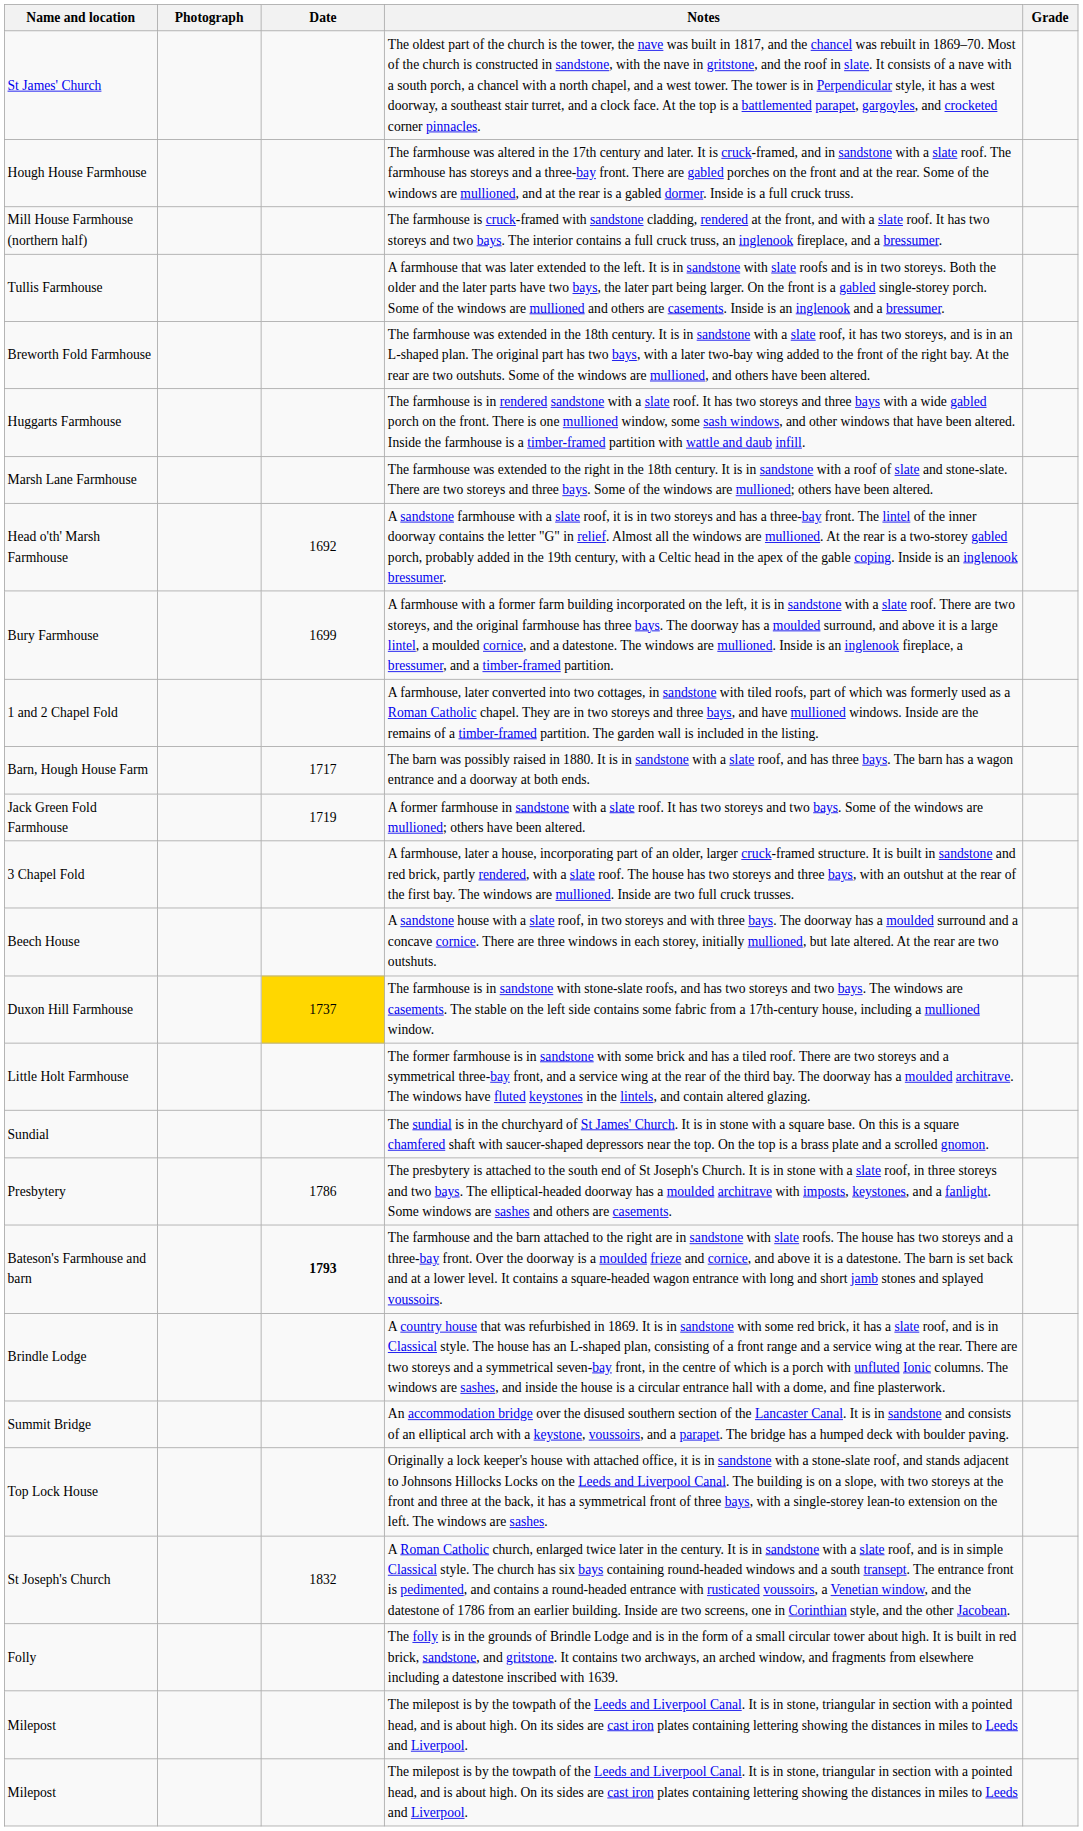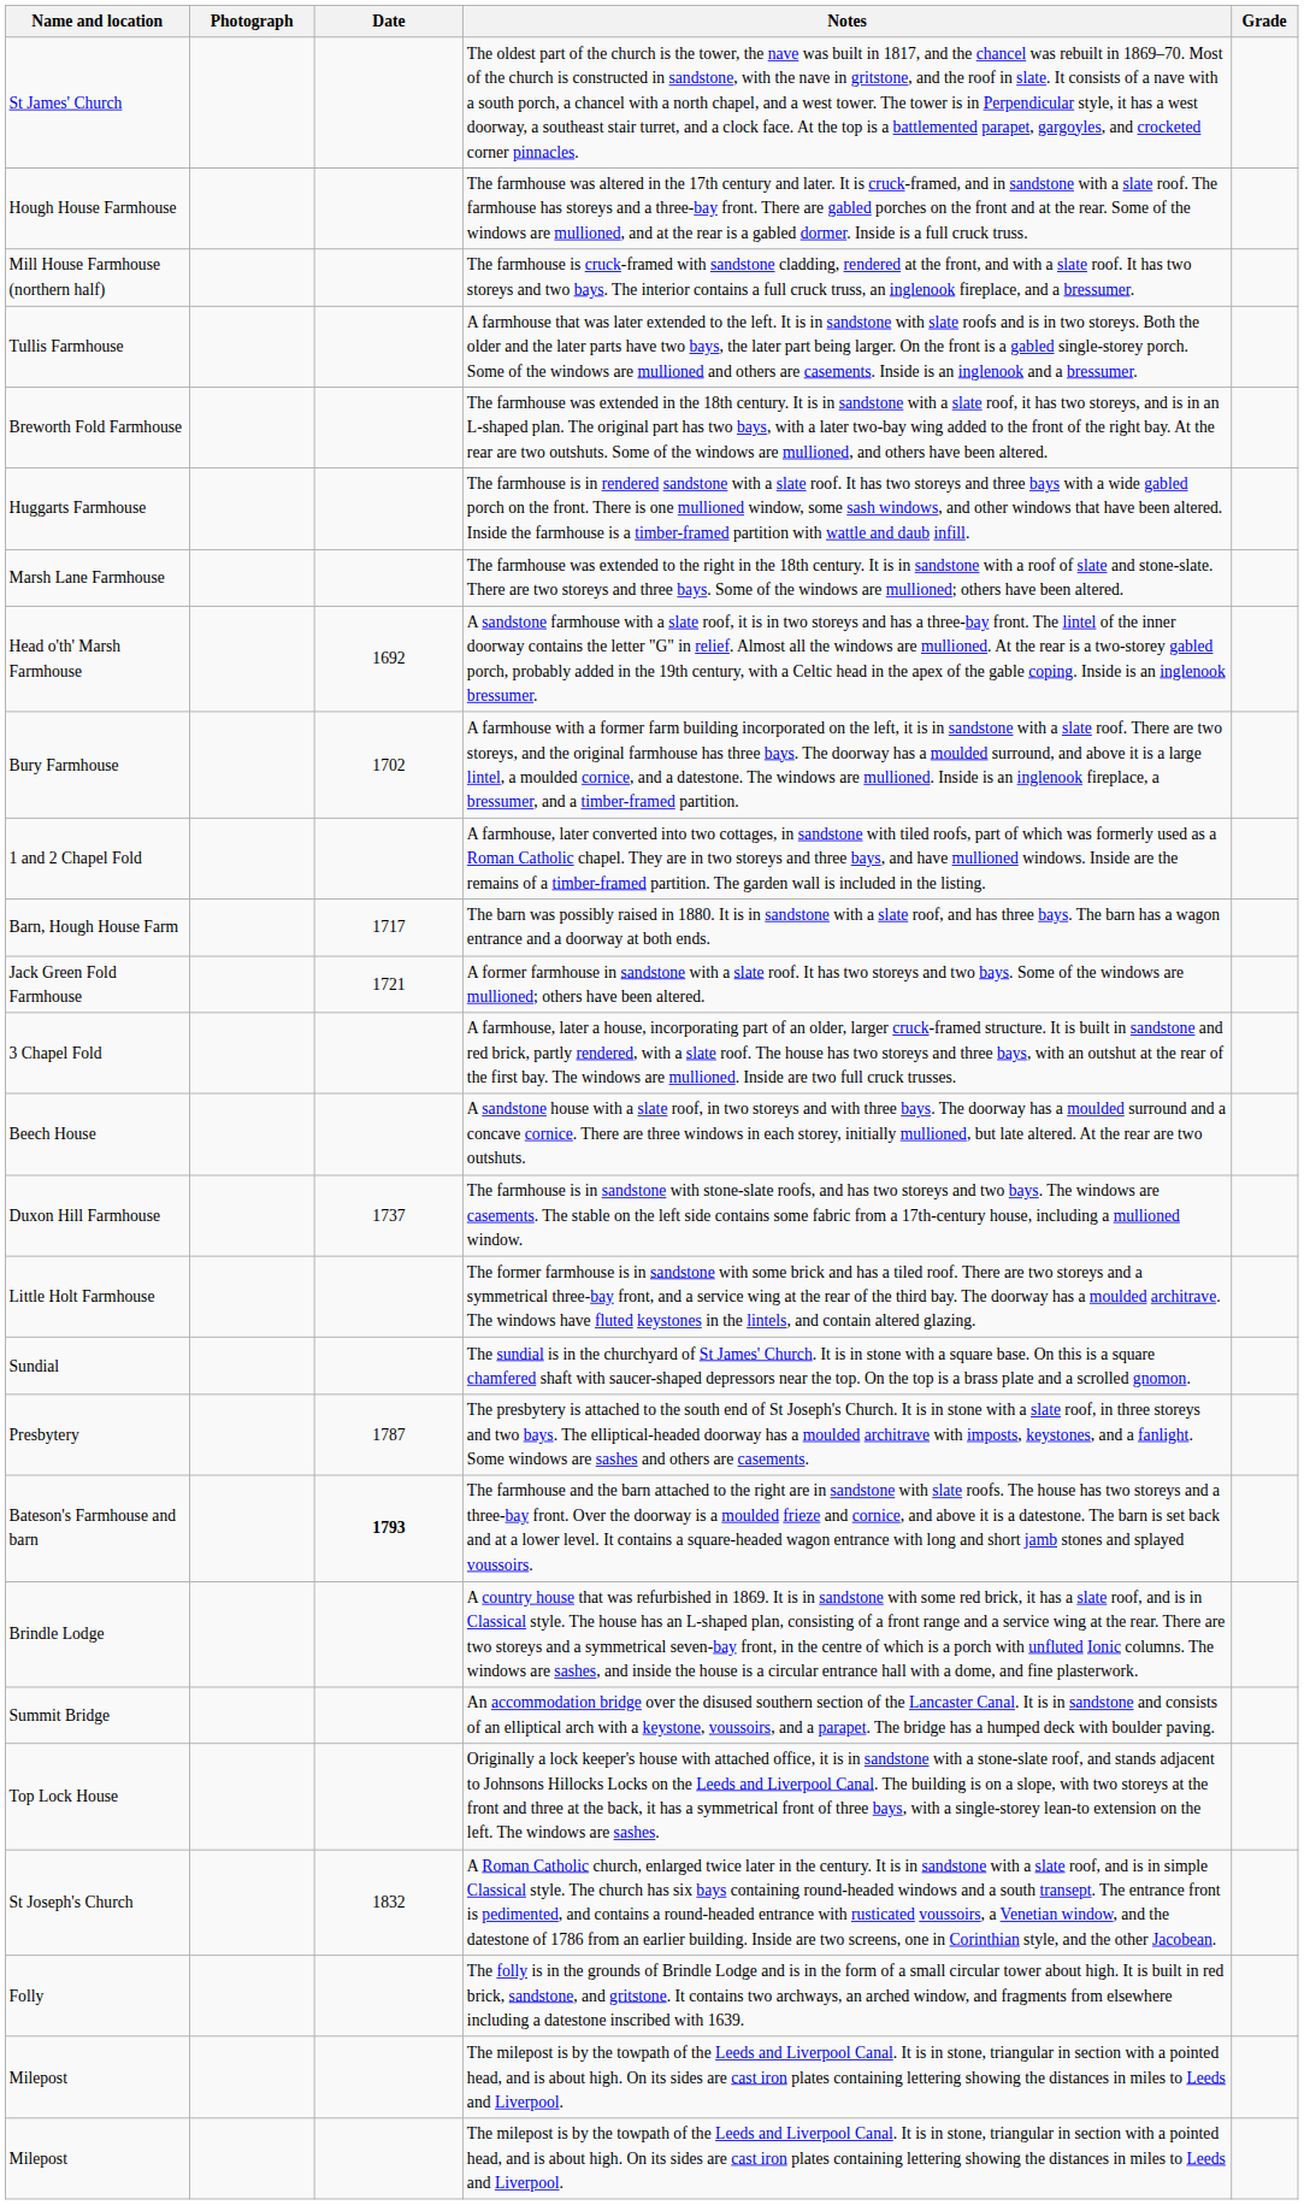 <table class="wikitable sortable plainrowheaders" style="width:100%;border:0px;text-align:left;line-height:150%;">
 <tr>
 <th scope="col"  style="width:150px">Name and location</th>
 <th scope="col"  style="width:100px" class="unsortable">Photograph</th>
 <th scope="col"  style="width:120px">Date</th>
 <th scope="col"  style="width:650px" class="unsortable">Notes</th>
 <th scope="col"  style="width:50px">Grade</th>
 </tr>
 <tr>
 <td><a href='#'>St James' Church</a><br><small></small></td>
 <td></td>
 <td align="center"></td>
 <td>The oldest part of the church is the tower, the <a href='#'>nave</a> was built in 1817, and the <a href='#'>chancel</a> was rebuilt in 1869–70.  Most of the church is constructed in <a href='#'>sandstone</a>, with the nave in <a href='#'>gritstone</a>, and the roof in <a href='#'>slate</a>.  It consists of a nave with a south porch, a chancel with a north chapel, and a west tower.  The tower is in <a href='#'>Perpendicular</a> style, it has a west doorway, a southeast stair turret, and a clock face.  At the top is a <a href='#'>battlemented</a> <a href='#'>parapet</a>, <a href='#'>gargoyles</a>, and <a href='#'>crocketed</a> corner <a href='#'>pinnacles</a>.</td>
 <td align="center" ></td>
 </tr>
 <tr>
 <td>Hough House Farmhouse<br><small></small></td>
 <td></td>
 <td align="center"></td>
 <td>The farmhouse was altered in the 17th century and later.  It is <a href='#'>cruck</a>-framed, and in <a href='#'>sandstone</a> with a <a href='#'>slate</a> roof.  The farmhouse has  storeys and a three-<a href='#'>bay</a> front.  There are <a href='#'>gabled</a> porches on the front and at the rear.  Some of the windows are <a href='#'>mullioned</a>, and at the rear is a gabled <a href='#'>dormer</a>.  Inside is a full cruck truss.</td>
 <td align="center" ></td>
 </tr>
 <tr>
 <td>Mill House Farmhouse (northern half)<br><small></small></td>
 <td></td>
 <td align="center"></td>
 <td>The farmhouse is <a href='#'>cruck</a>-framed with <a href='#'>sandstone</a> cladding, <a href='#'>rendered</a> at the front, and with a <a href='#'>slate</a> roof.  It has two storeys and two <a href='#'>bays</a>.  The interior contains a full cruck truss, an <a href='#'>inglenook</a> fireplace, and a <a href='#'>bressumer</a>.</td>
 <td align="center" ></td>
 </tr>
 <tr>
 <td>Tullis Farmhouse<br><small></small></td>
 <td></td>
 <td align="center"></td>
 <td>A farmhouse that was later extended to the left.  It is in <a href='#'>sandstone</a> with <a href='#'>slate</a> roofs and is in two storeys.  Both the older and the later parts have two <a href='#'>bays</a>, the later part being larger.  On the front is a <a href='#'>gabled</a> single-storey porch.  Some of the windows are <a href='#'>mullioned</a> and others are <a href='#'>casements</a>.  Inside is an <a href='#'>inglenook</a> and a <a href='#'>bressumer</a>.</td>
 <td align="center" ></td>
 </tr>
 <tr>
 <td>Breworth Fold Farmhouse<br><small></small></td>
 <td></td>
 <td align="center"></td>
 <td>The farmhouse was extended in the 18th century.  It is in <a href='#'>sandstone</a> with a <a href='#'>slate</a> roof, it has two storeys, and is in an L-shaped plan.  The original part has two <a href='#'>bays</a>, with a later two-bay wing added to the front of the right bay.  At the rear are two outshuts.  Some of the windows are <a href='#'>mullioned</a>, and others have been altered.</td>
 <td align="center" ></td>
 </tr>
 <tr>
 <td>Huggarts Farmhouse<br><small></small></td>
 <td></td>
 <td align="center"></td>
 <td>The farmhouse is in <a href='#'>rendered</a> <a href='#'>sandstone</a> with a <a href='#'>slate</a> roof.  It has two storeys and three <a href='#'>bays</a> with a wide <a href='#'>gabled</a> porch on the front.  There is one <a href='#'>mullioned</a> window, some <a href='#'>sash windows</a>, and other windows that have been altered.  Inside the farmhouse is a <a href='#'>timber-framed</a> partition with <a href='#'>wattle and daub</a> <a href='#'>infill</a>.</td>
 <td align="center" ></td>
 </tr>
 <tr>
 <td>Marsh Lane Farmhouse<br><small></small></td>
 <td></td>
 <td align="center"></td>
 <td>The farmhouse was extended to the right in the 18th century.  It is in <a href='#'>sandstone</a> with a roof of <a href='#'>slate</a> and stone-slate.  There are two storeys and three <a href='#'>bays</a>.  Some of the windows are <a href='#'>mullioned</a>; others have been altered.</td>
 <td align="center" ></td>
 </tr>
 <tr>
 <td>Head o'th' Marsh Farmhouse<br><small></small></td>
 <td></td>
 <td align="center">1692</td>
 <td>A <a href='#'>sandstone</a> farmhouse with a <a href='#'>slate</a> roof, it is in two storeys and has a three-<a href='#'>bay</a> front.  The <a href='#'>lintel</a> of the inner doorway contains the letter "G" in <a href='#'>relief</a>.  Almost all the windows are <a href='#'>mullioned</a>.  At the rear is a two-storey <a href='#'>gabled</a> porch, probably added in the 19th century, with a Celtic head in the apex of the gable <a href='#'>coping</a>.  Inside is an <a href='#'>inglenook</a> <a href='#'>bressumer</a>.</td>
 <td align="center" ></td>
 </tr>
 <tr>
 <td>Bury Farmhouse<br><small></small></td>
 <td></td>
-<td align="center">1699</td>
+<td align="center">1702</td>
 <td>A farmhouse with a former farm building incorporated on the left, it is in <a href='#'>sandstone</a> with a <a href='#'>slate</a> roof.  There are two storeys, and the original farmhouse has three <a href='#'>bays</a>.  The doorway has a <a href='#'>moulded</a> surround, and above it is a large <a href='#'>lintel</a>, a moulded <a href='#'>cornice</a>, and a datestone.  The windows are <a href='#'>mullioned</a>.  Inside is an <a href='#'>inglenook</a> fireplace, a <a href='#'>bressumer</a>, and a <a href='#'>timber-framed</a> partition.</td>
 <td align="center" ></td>
 </tr>
 <tr>
 <td>1 and 2 Chapel Fold<br><small></small></td>
 <td></td>
 <td align="center"></td>
 <td>A farmhouse, later converted into two cottages, in <a href='#'>sandstone</a> with tiled roofs, part of which was formerly used as a <a href='#'>Roman Catholic</a> chapel.  They are in two storeys and three <a href='#'>bays</a>, and have <a href='#'>mullioned</a> windows.  Inside are the remains of a <a href='#'>timber-framed</a> partition.  The garden wall is included in the listing.</td>
 <td align="center" ></td>
 </tr>
 <tr>
 <td>Barn, Hough House Farm<br><small></small></td>
 <td></td>
 <td align="center">1717</td>
 <td>The barn was possibly raised in 1880.  It is in <a href='#'>sandstone</a> with a <a href='#'>slate</a> roof, and has three <a href='#'>bays</a>.  The barn has a wagon entrance and a doorway at both ends.</td>
 <td align="center" ></td>
 </tr>
 <tr>
 <td>Jack Green Fold Farmhouse<br><small></small></td>
 <td></td>
-<td align="center">1719</td>
+<td align="center">1721</td>
 <td>A former farmhouse in <a href='#'>sandstone</a> with a <a href='#'>slate</a> roof.  It has two storeys and two <a href='#'>bays</a>.  Some of the windows are <a href='#'>mullioned</a>; others have been altered.</td>
 <td align="center" ></td>
 </tr>
 <tr>
 <td>3 Chapel Fold<br><small></small></td>
 <td></td>
 <td align="center"></td>
 <td>A farmhouse, later a house, incorporating part of an older, larger <a href='#'>cruck</a>-framed structure.  It is built in <a href='#'>sandstone</a> and red brick, partly <a href='#'>rendered</a>, with a <a href='#'>slate</a> roof.  The house has two storeys and three <a href='#'>bays</a>, with an outshut at the rear of the first bay.  The windows are <a href='#'>mullioned</a>.  Inside are two full cruck trusses.</td>
 <td align="center" ></td>
 </tr>
 <tr>
 <td>Beech House<br><small></small></td>
 <td></td>
 <td align="center"></td>
 <td>A <a href='#'>sandstone</a> house with a <a href='#'>slate</a> roof, in two storeys and with three <a href='#'>bays</a>.  The doorway has a <a href='#'>moulded</a> surround and a concave <a href='#'>cornice</a>.  There are three windows in each storey, initially <a href='#'>mullioned</a>, but late altered.  At the rear are two outshuts.</td>
 <td align="center" ></td>
 </tr>
 <tr>
 <td>Duxon Hill Farmhouse<br><small></small></td>
 <td></td>
-<td align="center" style="background: gold;">1737</td>
+<td align="center">1737</td>
 <td>The farmhouse is in <a href='#'>sandstone</a> with stone-slate roofs, and has two storeys and two <a href='#'>bays</a>.  The windows are <a href='#'>casements</a>.  The stable on the left side contains some fabric from a 17th-century house, including a <a href='#'>mullioned</a> window.</td>
 <td align="center" ></td>
 </tr>
 <tr>
 <td>Little Holt Farmhouse<br><small></small></td>
 <td></td>
 <td align="center"></td>
 <td>The former farmhouse is in <a href='#'>sandstone</a> with some brick and has a tiled roof.  There are two storeys and a symmetrical three-<a href='#'>bay</a> front, and a service wing at the rear of the third bay.  The doorway has a <a href='#'>moulded</a> <a href='#'>architrave</a>.  The windows have <a href='#'>fluted</a> <a href='#'>keystones</a> in the <a href='#'>lintels</a>, and contain altered glazing.</td>
 <td align="center" ></td>
 </tr>
 <tr>
 <td>Sundial<br><small></small></td>
 <td></td>
 <td align="center"></td>
 <td>The <a href='#'>sundial</a> is in the churchyard of <a href='#'>St James' Church</a>.  It is in stone with a square base.  On this is a square <a href='#'>chamfered</a> shaft with saucer-shaped depressors near the top.  On the top is a brass plate and a scrolled <a href='#'>gnomon</a>.</td>
 <td align="center" ></td>
 </tr>
 <tr>
 <td>Presbytery<br><small></small></td>
 <td></td>
-<td align="center">1786</td>
+<td align="center">1787</td>
 <td>The presbytery is attached to the south end of St Joseph's Church.  It is in stone with a <a href='#'>slate</a> roof, in three storeys and two <a href='#'>bays</a>.  The elliptical-headed doorway has a <a href='#'>moulded</a> <a href='#'>architrave</a> with <a href='#'>imposts</a>, <a href='#'>keystones</a>, and a <a href='#'>fanlight</a>.  Some windows are <a href='#'>sashes</a> and others are <a href='#'>casements</a>.</td>
 <td align="center" ></td>
 </tr>
 <tr>
 <td>Bateson's Farmhouse and barn<br><small></small></td>
 <td></td>
 <td align="center"><strong>1793</strong></td>
 <td>The farmhouse and the barn attached to the right are in <a href='#'>sandstone</a> with <a href='#'>slate</a> roofs.  The house has two storeys and a three-<a href='#'>bay</a> front.  Over the doorway is a <a href='#'>moulded</a> <a href='#'>frieze</a> and <a href='#'>cornice</a>, and above it is a datestone.  The barn is set back and at a lower level.  It contains a square-headed wagon entrance with long and short <a href='#'>jamb</a> stones and splayed <a href='#'>voussoirs</a>.</td>
 <td align="center" ></td>
 </tr>
 <tr>
 <td>Brindle Lodge<br><small></small></td>
 <td></td>
 <td align="center"></td>
 <td>A <a href='#'>country house</a> that was refurbished in 1869.  It is in <a href='#'>sandstone</a> with some red brick, it has a <a href='#'>slate</a> roof, and is in <a href='#'>Classical</a> style.  The house has an L-shaped plan, consisting of a front range and a service wing at the rear.  There are two storeys and a symmetrical seven-<a href='#'>bay</a> front, in the centre of which is a porch with <a href='#'>unfluted</a> <a href='#'>Ionic</a> columns.  The windows are <a href='#'>sashes</a>, and inside the house is a circular entrance hall with a dome, and fine plasterwork.</td>
 <td align="center" ></td>
 </tr>
 <tr>
 <td>Summit Bridge<br><small></small></td>
 <td></td>
 <td align="center"></td>
 <td>An <a href='#'>accommodation bridge</a> over the disused southern section of the <a href='#'>Lancaster Canal</a>.  It is in <a href='#'>sandstone</a> and consists of an elliptical arch with a <a href='#'>keystone</a>, <a href='#'>voussoirs</a>, and a <a href='#'>parapet</a>.  The bridge has a humped deck with boulder paving.</td>
 <td align="center" ></td>
 </tr>
 <tr>
 <td>Top Lock House<br><small></small></td>
 <td></td>
 <td align="center"></td>
 <td>Originally a lock keeper's house with attached office, it is in <a href='#'>sandstone</a> with a stone-slate roof, and stands adjacent to Johnsons Hillocks Locks on the <a href='#'>Leeds and Liverpool Canal</a>.  The building is on a slope, with two storeys at the front and three at the back, it has a symmetrical front of three <a href='#'>bays</a>, with a single-storey lean-to extension on the left.  The windows are <a href='#'>sashes</a>.</td>
 <td align="center" ></td>
 </tr>
 <tr>
 <td>St Joseph's Church<br><small></small></td>
 <td></td>
 <td align="center">1832</td>
 <td>A <a href='#'>Roman Catholic</a> church, enlarged twice later in the century.  It is in <a href='#'>sandstone</a> with a <a href='#'>slate</a> roof, and is in simple <a href='#'>Classical</a> style.  The church has six <a href='#'>bays</a> containing round-headed windows and a south <a href='#'>transept</a>.  The entrance front is <a href='#'>pedimented</a>, and contains a round-headed entrance with <a href='#'>rusticated</a> <a href='#'>voussoirs</a>, a <a href='#'>Venetian window</a>, and the datestone of 1786 from an earlier building.  Inside are two screens, one in <a href='#'>Corinthian</a> style, and the other <a href='#'>Jacobean</a>.</td>
 <td align="center" ></td>
 </tr>
 <tr>
 <td>Folly<br><small></small></td>
 <td></td>
 <td align="center"></td>
 <td>The <a href='#'>folly</a> is in the grounds of Brindle Lodge and is in the form of a small circular tower about  high.  It is built in red brick, <a href='#'>sandstone</a>, and <a href='#'>gritstone</a>.  It contains two archways, an arched window, and fragments from elsewhere including a datestone inscribed with 1639.</td>
 <td align="center" ></td>
 </tr>
 <tr>
 <td>Milepost<br><small></small></td>
 <td></td>
 <td align="center"></td>
 <td>The milepost is by the towpath of the <a href='#'>Leeds and Liverpool Canal</a>.  It is in stone, triangular in section with a pointed head, and is about  high.  On its sides are <a href='#'>cast iron</a> plates containing lettering showing the distances in miles to <a href='#'>Leeds</a> and <a href='#'>Liverpool</a>.</td>
 <td align="center" ></td>
 </tr>
 <tr>
 <td>Milepost<br><small></small></td>
 <td></td>
 <td align="center"></td>
 <td>The milepost is by the towpath of the <a href='#'>Leeds and Liverpool Canal</a>.  It is in stone, triangular in section with a pointed head, and is about  high.  On its sides are <a href='#'>cast iron</a> plates containing lettering showing the distances in miles to <a href='#'>Leeds</a> and <a href='#'>Liverpool</a>.</td>
 <td align="center" ></td>
 </tr>
 <tr>
 </tr>
 </table>
